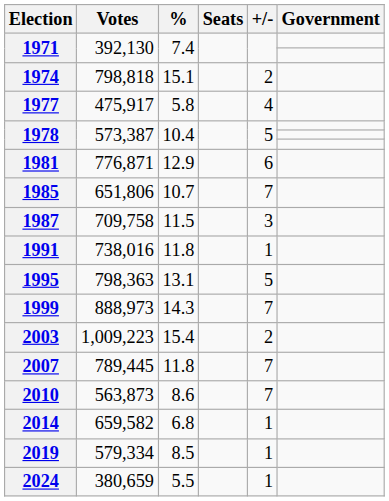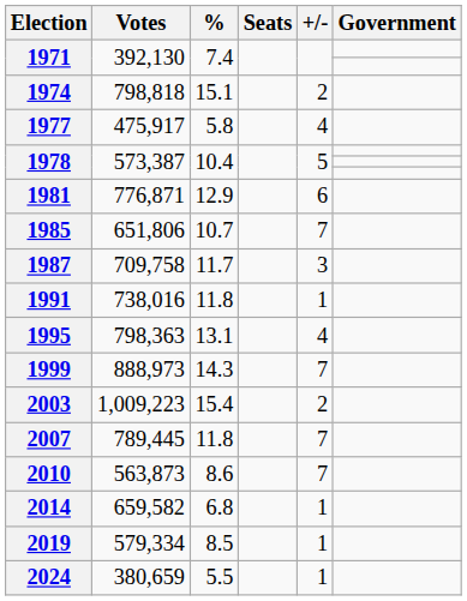 <table class="wikitable" style="text-align:right;">
 <tr>
 <th>Election</th>
 <th>Votes</th>
 <th>%</th>
 <th>Seats</th>
 <th>+/-</th>
 <th>Government</th>
 </tr>
 <tr>
 <th rowspan=2><a href='#'>1971</a></th>
 <td rowspan=2>392,130</td>
 <td rowspan=2>7.4</td>
 <td rowspan=2></td>
 <td rowspan=2></td>
 <td></td>
 </tr>
 <tr>
 <td></td>
 </tr>
 <tr>
 <th><a href='#'>1974</a></th>
 <td>798,818</td>
 <td>15.1</td>
 <td></td>
 <td> 2</td>
 <td></td>
 </tr>
 <tr>
 <th><a href='#'>1977</a></th>
 <td>475,917</td>
 <td>5.8</td>
 <td></td>
 <td> 4</td>
 <td></td>
 </tr>
 <tr>
 <th rowspan=3><a href='#'>1978</a></th>
 <td rowspan=3>573,387</td>
 <td rowspan=3>10.4</td>
 <td rowspan=3></td>
 <td rowspan=3> 5</td>
 <td></td>
 </tr>
 <tr>
 <td></td>
 </tr>
 <tr>
 <td></td>
 </tr>
 <tr>
 <th><a href='#'>1981</a></th>
 <td>776,871</td>
 <td>12.9</td>
 <td></td>
 <td> 6</td>
 <td></td>
 </tr>
 <tr>
 <th><a href='#'>1985</a></th>
 <td>651,806</td>
 <td>10.7</td>
 <td></td>
 <td> 7</td>
 <td></td>
 </tr>
 <tr>
 <th><a href='#'>1987</a></th>
 <td>709,758</td>
-<td>11.5</td>
+<td>11.7</td>
 <td></td>
 <td> 3</td>
 <td></td>
 </tr>
 <tr>
 <th><a href='#'>1991</a></th>
 <td>738,016</td>
 <td>11.8</td>
 <td></td>
 <td> 1</td>
 <td></td>
 </tr>
 <tr>
 <th><a href='#'>1995</a></th>
 <td>798,363</td>
 <td>13.1</td>
 <td></td>
-<td> 5</td>
+<td> 4</td>
 <td></td>
 </tr>
 <tr>
 <th><a href='#'>1999</a></th>
 <td>888,973</td>
 <td>14.3</td>
 <td></td>
 <td> 7</td>
 <td></td>
 </tr>
 <tr>
 <th><a href='#'>2003</a></th>
 <td>1,009,223</td>
 <td>15.4</td>
 <td></td>
 <td> 2</td>
 <td></td>
 </tr>
 <tr>
 <th><a href='#'>2007</a></th>
 <td>789,445</td>
 <td>11.8</td>
 <td></td>
 <td> 7</td>
 <td></td>
 </tr>
 <tr>
 <th><a href='#'>2010</a></th>
 <td>563,873</td>
 <td>8.6</td>
 <td></td>
 <td> 7</td>
 <td></td>
 </tr>
 <tr>
 <th><a href='#'>2014</a></th>
 <td>659,582</td>
 <td>6.8</td>
 <td></td>
 <td> 1</td>
 <td></td>
 </tr>
 <tr>
 <th><a href='#'>2019</a></th>
 <td>579,334</td>
 <td>8.5</td>
 <td></td>
 <td> 1</td>
 <td></td>
 </tr>
 <tr>
 <th><a href='#'>2024</a></th>
 <td>380,659</td>
 <td>5.5</td>
 <td></td>
 <td> 1</td>
 <td></td>
 </tr>
 </table>
